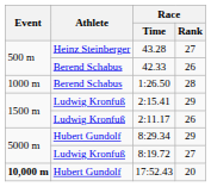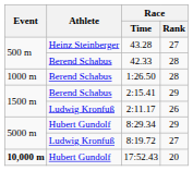 <table class="wikitable" border="1" style="font-size:90%">
 <tr>
 <th rowspan=2>Event</th>
 <th rowspan=2>Athlete</th>
 <th colspan=2>Race</th>
 </tr>
 <tr>
 <th>Time</th>
 <th>Rank</th>
 </tr>
 <tr>
 <td rowspan=2>500 m</td>
 <td><a href='#'>Heinz Steinberger</a></td>
 <td align=center>43.28</td>
 <td align=center>27</td>
 </tr>
 <tr>
 <td><a href='#'>Berend Schabus</a></td>
 <td align=center>42.33</td>
-<td align=center>26</td>
+<td align=center>28</td>
 </tr>
 <tr>
 <td>1000 m</td>
 <td><a href='#'>Berend Schabus</a></td>
 <td align=center>1:26.50</td>
 <td align=center>28</td>
 </tr>
 <tr>
 <td rowspan=2>1500 m</td>
-<td><a href='#'>Ludwig Kronfuß</a></td>
+<td><a href='#'>Berend Schabus</a></td>
 <td align=center>2:15.41</td>
 <td align=center>29</td>
 </tr>
 <tr>
 <td><a href='#'>Ludwig Kronfuß</a></td>
 <td align=center>2:11.17</td>
 <td align=center>26</td>
 </tr>
 <tr>
 <td rowspan=2>5000 m</td>
 <td><a href='#'>Hubert Gundolf</a></td>
 <td align=center>8:29.34</td>
 <td align=center>29</td>
 </tr>
 <tr>
 <td><a href='#'>Ludwig Kronfuß</a></td>
 <td align=center>8:19.72</td>
 <td align=center>27</td>
 </tr>
 <tr>
 <td><strong>10,000 m</strong></td>
 <td><a href='#'>Hubert Gundolf</a></td>
 <td align=center>17:52.43</td>
 <td align=center>20</td>
 </tr>
 </table>
